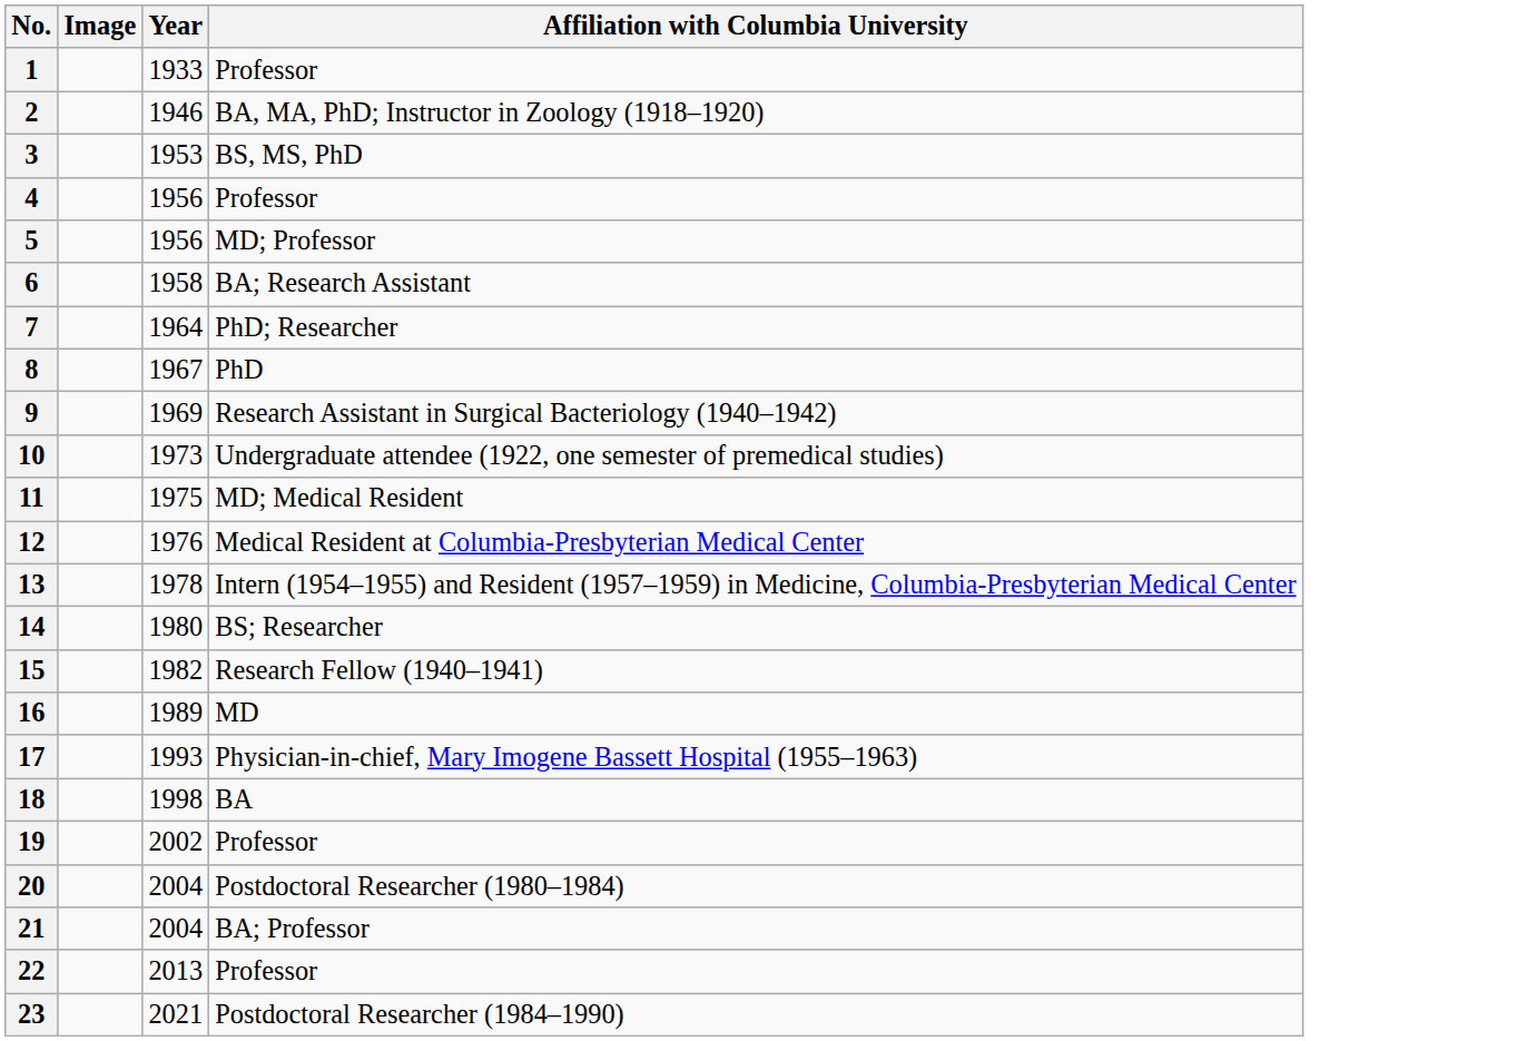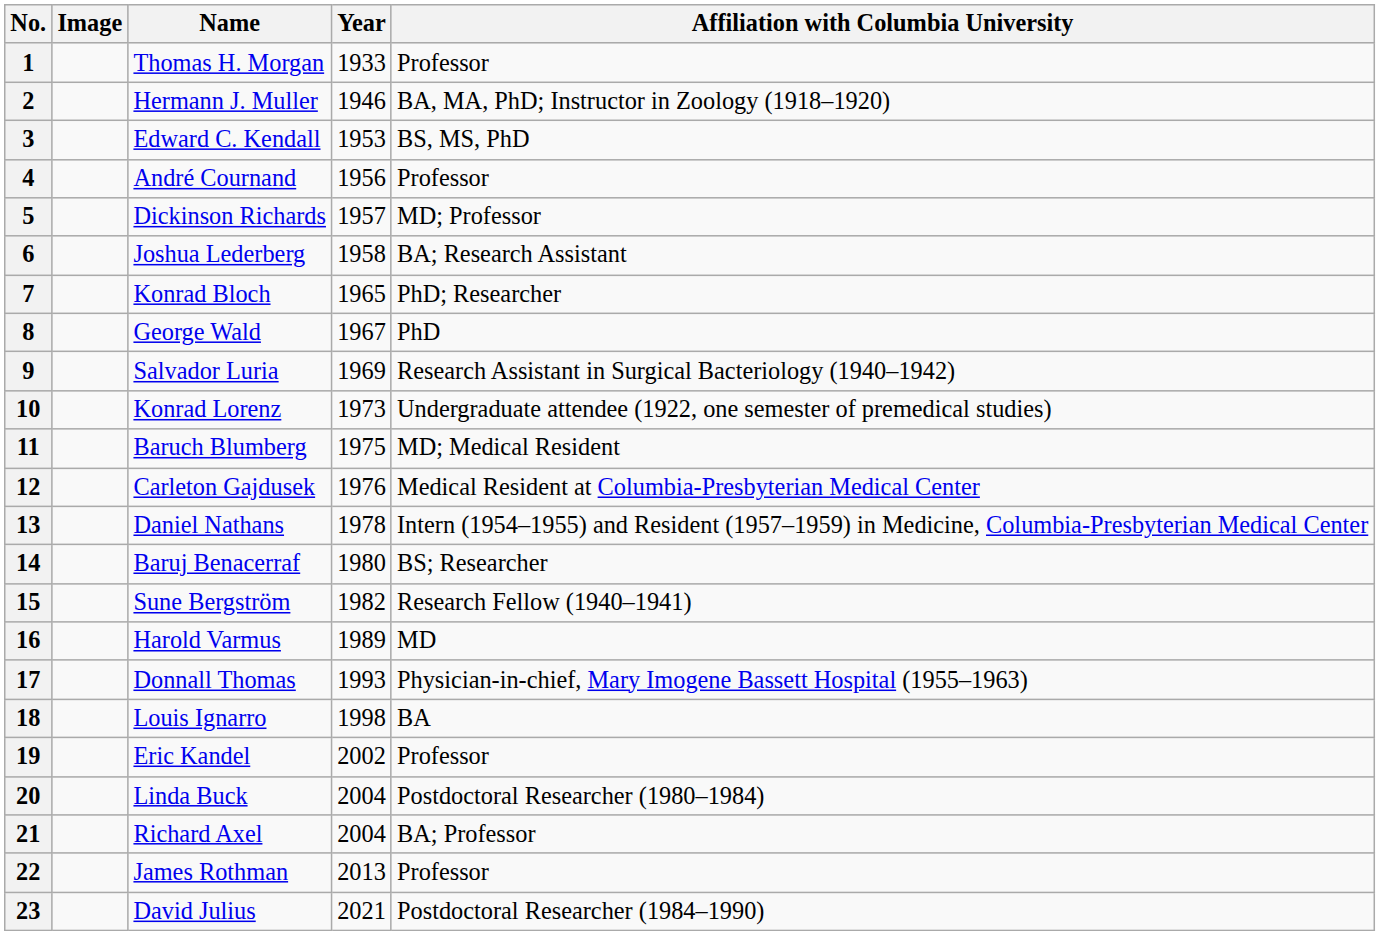 <table class="wikitable sortable">
 <tr>
 <th scope=col>No.</th>
 <th scope=col class=unsortable>Image</th>
+<th scope=col>Name</th>
 <th scope=col>Year</th>
 <th scope=col>Affiliation with Columbia University</th>
 </tr>
 <tr>
 <th scope=row>1</th>
 <td></td>
+<td data-sort-value="Morgan, Thomas H."><a href='#'>Thomas H. Morgan</a></td>
 <td>1933</td>
 <td>Professor</td>
 </tr>
 <tr>
 <th scope=row>2</th>
 <td></td>
+<td data-sort-value="Muller, Hermann J."><a href='#'>Hermann J. Muller</a></td>
 <td>1946</td>
 <td>BA, MA, PhD; Instructor in Zoology (1918–1920)</td>
 </tr>
 <tr>
 <th scope=row>3</th>
 <td></td>
+<td data-sort-value="Kendall, Edward C."><a href='#'>Edward C. Kendall</a></td>
 <td>1953</td>
 <td>BS, MS, PhD</td>
 </tr>
 <tr>
 <th scope=row>4</th>
 <td></td>
+<td data-sort-value="Cournand, André"><a href='#'>André Cournand</a></td>
 <td>1956</td>
 <td>Professor</td>
 </tr>
 <tr>
 <th scope=row>5</th>
 <td></td>
-<td>1956</td>
+<td data-sort-value="Richards, Dickinson"><a href='#'>Dickinson Richards</a></td>
+<td>1957</td>
 <td>MD; Professor</td>
 </tr>
 <tr>
 <th scope=row>6</th>
 <td></td>
+<td data-sort-value="Lederberg, Joshua"><a href='#'>Joshua Lederberg</a></td>
 <td>1958</td>
 <td>BA; Research Assistant</td>
 </tr>
 <tr>
 <th scope=row>7</th>
 <td></td>
-<td>1964</td>
+<td data-sort-value="Bloch, Konrad"><a href='#'>Konrad Bloch</a></td>
+<td>1965</td>
 <td>PhD; Researcher</td>
 </tr>
 <tr>
 <th scope=row>8</th>
 <td></td>
+<td data-sort-value="Wald, George"><a href='#'>George Wald</a></td>
 <td>1967</td>
 <td>PhD</td>
 </tr>
 <tr>
 <th scope=row>9</th>
 <td></td>
+<td data-sort-value="Luria, Salvador"><a href='#'>Salvador Luria</a></td>
 <td>1969</td>
 <td>Research Assistant in Surgical Bacteriology (1940–1942)</td>
 </tr>
 <tr>
 <th scope=row>10</th>
 <td></td>
+<td data-sort-value="Lorenz, Konrad"><a href='#'>Konrad Lorenz</a></td>
 <td>1973</td>
 <td>Undergraduate attendee (1922, one semester of premedical studies)</td>
 </tr>
 <tr>
 <th scope=row>11</th>
 <td></td>
+<td data-sort-value="Blumberg, Baruch"><a href='#'>Baruch Blumberg</a></td>
 <td>1975</td>
 <td>MD; Medical Resident</td>
 </tr>
 <tr>
 <th scope=row>12</th>
 <td></td>
+<td data-sort-value="Gajdusek, Carleton"><a href='#'>Carleton Gajdusek</a></td>
 <td>1976</td>
 <td>Medical Resident at <a href='#'>Columbia-Presbyterian Medical Center</a></td>
 </tr>
 <tr>
 <th scope=row>13</th>
 <td></td>
+<td data-sort-value="Nathans, Daniel"><a href='#'>Daniel Nathans</a></td>
 <td>1978</td>
 <td>Intern (1954–1955) and Resident (1957–1959) in Medicine, <a href='#'>Columbia-Presbyterian Medical Center</a></td>
 </tr>
 <tr>
 <th scope=row>14</th>
 <td></td>
+<td data-sort-value="Benacerraf, Baruj"><a href='#'>Baruj Benacerraf</a></td>
 <td>1980</td>
 <td>BS; Researcher</td>
 </tr>
 <tr>
 <th scope=row>15</th>
 <td></td>
+<td data-sort-value="Bergström, Sune"><a href='#'>Sune Bergström</a></td>
 <td>1982</td>
 <td>Research Fellow (1940–1941)</td>
 </tr>
 <tr>
 <th scope=row>16</th>
 <td></td>
+<td data-sort-value="Varmus, Harold"><a href='#'>Harold Varmus</a></td>
 <td>1989</td>
 <td>MD</td>
 </tr>
 <tr>
 <th scope=row>17</th>
 <td></td>
+<td data-sort-value="Thomas, Donnall"><a href='#'>Donnall Thomas</a></td>
 <td>1993</td>
 <td>Physician-in-chief, <a href='#'>Mary Imogene Bassett Hospital</a> (1955–1963)</td>
 </tr>
 <tr>
 <th scope=row>18</th>
 <td></td>
+<td data-sort-value="Ignarro, Louis"><a href='#'>Louis Ignarro</a></td>
 <td>1998</td>
 <td>BA</td>
 </tr>
 <tr>
 <th scope=row>19</th>
 <td></td>
+<td data-sort-value="Kandel, Eric"><a href='#'>Eric Kandel</a></td>
 <td>2002</td>
 <td>Professor</td>
 </tr>
 <tr>
 <th scope=row>20</th>
 <td></td>
+<td data-sort-value="Buck, Linda"><a href='#'>Linda Buck</a></td>
 <td>2004</td>
 <td>Postdoctoral Researcher (1980–1984)</td>
 </tr>
 <tr>
 <th scope=row>21</th>
 <td></td>
+<td data-sort-value="Axel, Richard"><a href='#'>Richard Axel</a></td>
 <td>2004</td>
 <td>BA; Professor</td>
 </tr>
 <tr>
 <th scope=row>22</th>
 <td></td>
+<td data-sort-value="Rothman, James"><a href='#'>James Rothman</a></td>
 <td>2013</td>
 <td>Professor</td>
 </tr>
 <tr>
 <th>23</th>
 <td></td>
+<td data-sort-value="Julius, David"><a href='#'>David Julius</a></td>
 <td>2021</td>
 <td>Postdoctoral Researcher (1984–1990)</td>
 </tr>
 </table>
